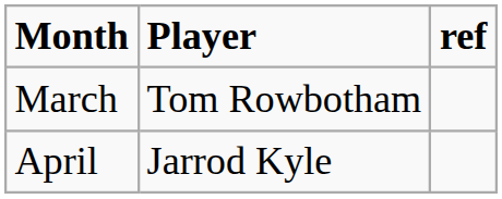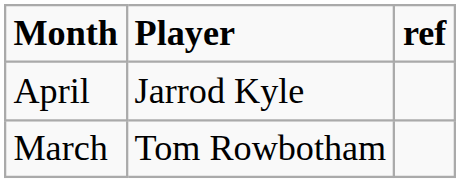 <table class="wikitable">
 <tr>
 <td><strong>Month</strong></td>
 <td><strong>Player</strong></td>
 <td><strong>ref</strong></td>
 </tr>
 <tr>
+<td>April</td>
+<td> Jarrod Kyle</td>
+<td></td>
+</tr>
+<tr>
 <td>March</td>
 <td> Tom Rowbotham</td>
 <td></td>
 </tr>
-<tr>
-<td>April</td>
-<td> Jarrod Kyle</td>
-<td></td>
-</tr>
 </table>
